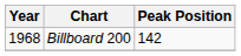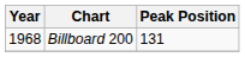 <table class="wikitable">
 <tr>
 <th align="left">Year</th>
 <th align="left">Chart</th>
 <th align="left">Peak Position</th>
 </tr>
 <tr>
 <td align="left">1968</td>
 <td align="left"><em>Billboard</em> 200</td>
-<td align="left">142</td>
+<td align="left">131</td>
 </tr>
 <tr>
 </tr>
 </table>
